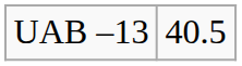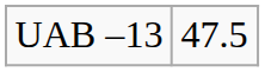 <table class="wikitable">
 <tr align="center">
 </tr>
 <tr align="center">
 <td>UAB –13</td>
-<td>40.5</td>
+<td>47.5</td>
 </tr>
 </table>
